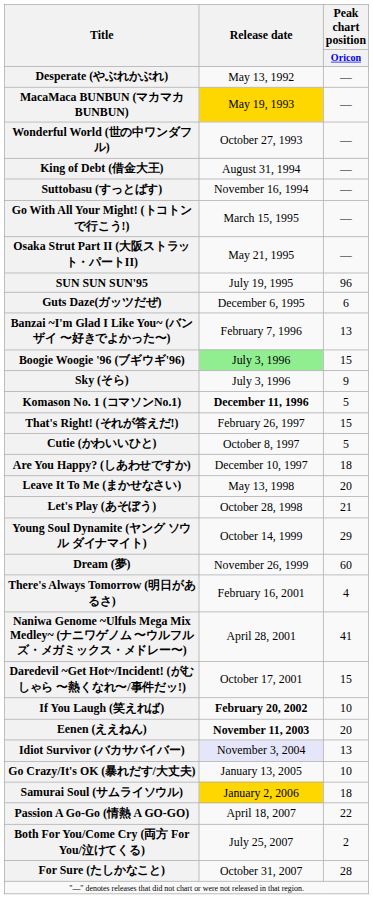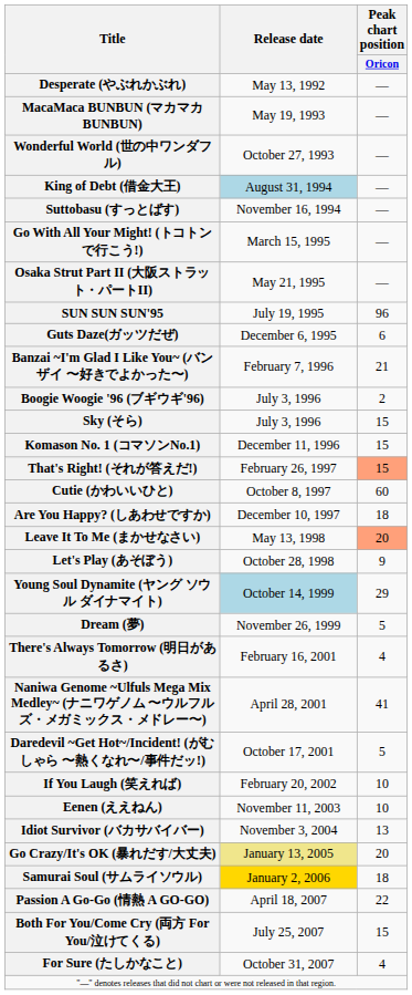 <table class="wikitable plainrowheaders" style="text-align:center;">
 <tr>
 <th scope="col" rowspan="2" style="width:16em;">Title</th>
 <th scope="col" rowspan="2" style="width:10em;">Release date</th>
 <th scope="col" colspan="1">Peak chart position</th>
 </tr>
 <tr>
 <th style="width:3em;font-size:85%"><a href='#'>Oricon</a></th>
 </tr>
 <tr>
 <th scope="row"><strong>Desperate</strong> (やぶれかぶれ)</th>
 <td>May 13, 1992</td>
 <td>—</td>
 </tr>
 <tr>
 <th scope="row"><strong>MacaMaca BUNBUN</strong> (マカマカBUNBUN)</th>
-<td style="background: gold;">May 19, 1993</td>
+<td>May 19, 1993</td>
 <td>—</td>
 </tr>
 <tr>
 <th scope="row"><strong>Wonderful World</strong> (世の中ワンダフル)</th>
 <td>October 27, 1993</td>
 <td>—</td>
 </tr>
 <tr>
 <th scope="row"><strong>King of Debt</strong> (借金大王)</th>
-<td>August 31, 1994</td>
+<td style="background: lightblue;">August 31, 1994</td>
 <td>—</td>
 </tr>
 <tr>
 <th scope="row"><strong>Suttobasu</strong> (すっとばす)</th>
 <td>November 16, 1994</td>
 <td>—</td>
 </tr>
 <tr>
 <th scope="row"><strong>Go With All Your Might!</strong> (トコトンで行こう!)</th>
 <td>March 15, 1995</td>
 <td>—</td>
 </tr>
 <tr>
 <th scope="row"><strong>Osaka Strut Part II</strong> (大阪ストラット・パートII)</th>
 <td>May 21, 1995</td>
 <td>—</td>
 </tr>
 <tr>
 <th scope="row"><strong>SUN SUN SUN'95</strong></th>
 <td>July 19, 1995</td>
 <td>96</td>
 </tr>
 <tr>
 <th scope="row"><strong>Guts Daze</strong>(ガッツだぜ)</th>
 <td>December 6, 1995</td>
 <td>6</td>
 </tr>
 <tr>
 <th scope="row"><strong>Banzai ~I'm Glad I Like You~</strong> (バンザイ 〜好きでよかった〜)</th>
 <td>February 7, 1996</td>
-<td>13</td>
+<td>21</td>
 </tr>
 <tr>
 <th scope="row"><strong>Boogie Woogie '96</strong> (ブギウギ'96)</th>
-<td style="background: lightgreen;">July 3, 1996</td>
-<td>15</td>
+<td>July 3, 1996</td>
+<td>2</td>
 </tr>
 <tr>
 <th scope="row"><strong>Sky</strong> (そら)</th>
 <td>July 3, 1996</td>
-<td>9</td>
+<td>15</td>
 </tr>
 <tr>
 <th scope="row"><strong>Komason No. 1</strong> (コマソンNo.1)</th>
-<td><strong>December 11, 1996</strong></td>
-<td>5</td>
+<td>December 11, 1996</td>
+<td>15</td>
 </tr>
 <tr>
 <th scope="row"><strong>That's Right!</strong> (それが答えだ!)</th>
 <td>February 26, 1997</td>
-<td>15</td>
+<td style="background: lightsalmon;">15</td>
 </tr>
 <tr>
 <th scope="row"><strong>Cutie</strong> (かわいいひと)</th>
 <td>October 8, 1997</td>
-<td>5</td>
+<td>60</td>
 </tr>
 <tr>
 <th scope="row"><strong>Are You Happy?</strong> (しあわせですか)</th>
 <td>December 10, 1997</td>
 <td>18</td>
 </tr>
 <tr>
 <th scope="row"><strong>Leave It To Me</strong> (まかせなさい)</th>
 <td>May 13, 1998</td>
-<td>20</td>
+<td style="background: lightsalmon;">20</td>
 </tr>
 <tr>
 <th scope="row"><strong>Let's Play</strong> (あそぼう)</th>
 <td>October 28, 1998</td>
-<td>21</td>
+<td>9</td>
 </tr>
 <tr>
 <th scope="row"><strong>Young Soul Dynamite</strong> (ヤング ソウル ダイナマイト)</th>
-<td>October 14, 1999</td>
+<td style="background: lightblue;">October 14, 1999</td>
 <td>29</td>
 </tr>
 <tr>
 <th scope="row"><strong>Dream</strong> (夢)</th>
 <td>November 26, 1999</td>
-<td>60</td>
+<td>5</td>
 </tr>
 <tr>
 <th scope="row"><strong>There's Always Tomorrow</strong> (明日があるさ)</th>
 <td>February 16, 2001</td>
 <td>4</td>
 </tr>
 <tr>
 <th scope="row"><strong>Naniwa Genome ~Ulfuls Mega Mix Medley~</strong> (ナニワゲノム 〜ウルフルズ・メガミックス・メドレー〜)</th>
 <td>April 28, 2001</td>
 <td>41</td>
 </tr>
 <tr>
 <th scope="row"><strong>Daredevil ~Get Hot~/Incident!</strong> (がむしゃら 〜熱くなれ〜/事件だッ!)</th>
 <td>October 17, 2001</td>
-<td>15</td>
+<td>5</td>
 </tr>
 <tr>
 <th scope="row"><strong>If You Laugh</strong> (笑えれば)</th>
-<td><strong>February 20, 2002</strong></td>
+<td>February 20, 2002</td>
 <td>10</td>
 </tr>
 <tr>
 <th scope="row"><strong>Eenen</strong> (ええねん)</th>
-<td><strong>November 11, 2003</strong></td>
-<td>20</td>
+<td>November 11, 2003</td>
+<td>10</td>
 </tr>
 <tr>
 <th scope="row"><strong>Idiot Survivor</strong> (バカサバイバー)</th>
-<td style="background: lavender;">November 3, 2004</td>
+<td>November 3, 2004</td>
 <td>13</td>
 </tr>
 <tr>
 <th scope="row"><strong>Go Crazy/It's OK</strong> (暴れだす/大丈夫)</th>
-<td>January 13, 2005</td>
-<td>10</td>
+<td style="background: khaki;">January 13, 2005</td>
+<td>20</td>
 </tr>
 <tr>
 <th scope="row"><strong>Samurai Soul</strong> (サムライソウル)</th>
 <td style="background: gold;">January 2, 2006</td>
 <td>18</td>
 </tr>
 <tr>
 <th scope="row"><strong>Passion A Go-Go</strong> (情熱 A GO-GO)</th>
 <td>April 18, 2007</td>
 <td>22</td>
 </tr>
 <tr>
 <th scope="row"><strong>Both For You/Come Cry</strong> (両方 For You/泣けてくる)</th>
 <td>July 25, 2007</td>
-<td>2</td>
+<td>15</td>
 </tr>
 <tr>
 <th scope="row"><strong>For Sure</strong> (たしかなこと)</th>
 <td>October 31, 2007</td>
-<td>28</td>
+<td>4</td>
 </tr>
 <tr>
 <td align="center" colspan="12" style="font-size:8pt">"—" denotes releases that did not chart or were not released in that region.</td>
 </tr>
 </table>
